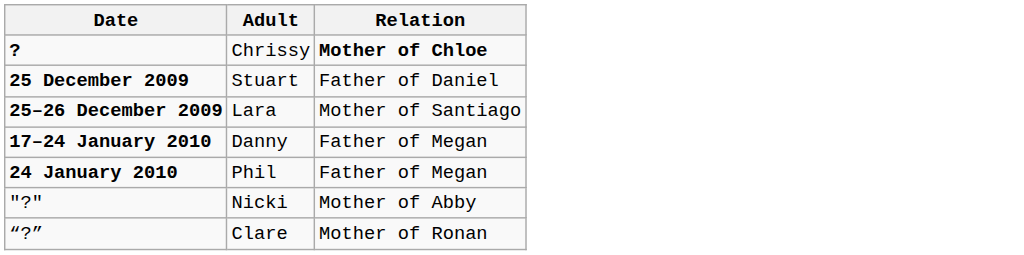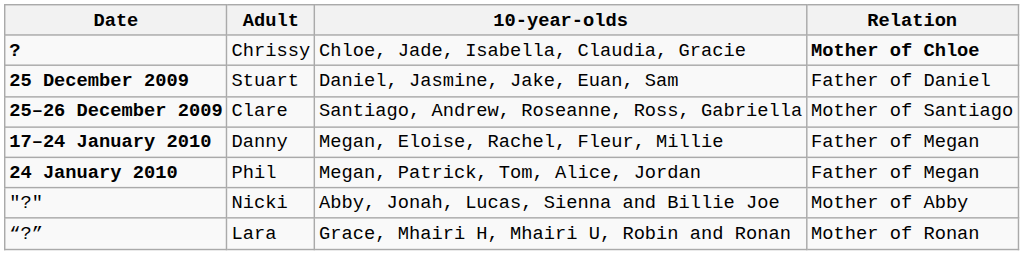 <table class="wikitable">
 <tr>
 <th>Date</th>
 <th>Adult</th>
+<th>10-year-olds</th>
 <th>Relation</th>
 </tr>
 <tr>
 <td><strong>?</strong></td>
 <td>Chrissy</td>
+<td>Chloe, Jade, Isabella, Claudia, Gracie</td>
 <td><strong>Mother of Chloe</strong></td>
 </tr>
 <tr>
 <td><strong>25 December 2009</strong></td>
 <td>Stuart</td>
+<td>Daniel, Jasmine, Jake, Euan, Sam</td>
 <td>Father of Daniel</td>
 </tr>
 <tr>
 <td><strong>25–26 December 2009</strong></td>
-<td>Lara</td>
+<td>Clare</td>
+<td>Santiago, Andrew, Roseanne, Ross, Gabriella</td>
 <td>Mother of Santiago</td>
 </tr>
 <tr>
 <td><strong>17–24 January 2010</strong></td>
 <td>Danny</td>
+<td>Megan, Eloise, Rachel, Fleur, Millie</td>
 <td>Father of Megan</td>
 </tr>
 <tr>
 <td><strong>24 January 2010</strong></td>
 <td>Phil</td>
+<td>Megan, Patrick, Tom, Alice, Jordan</td>
 <td>Father of Megan</td>
 </tr>
 <tr>
 <td>"?"</td>
 <td>Nicki</td>
+<td>Abby, Jonah, Lucas, Sienna and Billie Joe</td>
 <td>Mother of Abby</td>
 </tr>
 <tr>
 <td>“?”</td>
-<td>Clare</td>
+<td>Lara</td>
+<td>Grace, Mhairi H, Mhairi U, Robin and Ronan</td>
 <td>Mother of Ronan</td>
 </tr>
 </table>
